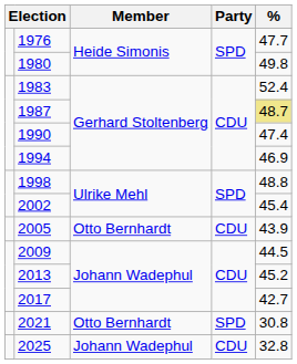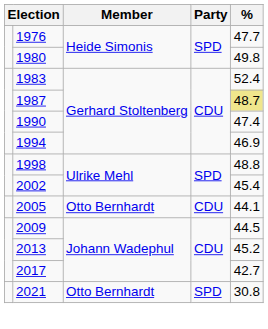 <table class=wikitable>
 <tr>
 <th colspan=2>Election</th>
 <th>Member</th>
 <th>Party</th>
 <th>%</th>
 </tr>
 <tr>
 <td rowspan=2 bgcolor=></td>
 <td><a href='#'>1976</a></td>
 <td rowspan=2><a href='#'>Heide Simonis</a></td>
 <td rowspan=2><a href='#'>SPD</a></td>
 <td align=right>47.7</td>
 </tr>
 <tr>
 <td><a href='#'>1980</a></td>
 <td align=right>49.8</td>
 </tr>
 <tr>
 <td rowspan=4 bgcolor=></td>
 <td><a href='#'>1983</a></td>
 <td rowspan=4><a href='#'>Gerhard Stoltenberg</a></td>
 <td rowspan=4><a href='#'>CDU</a></td>
 <td align=right>52.4</td>
 </tr>
 <tr>
 <td><a href='#'>1987</a></td>
 <td align=right style="background: khaki;">48.7</td>
 </tr>
 <tr>
 <td><a href='#'>1990</a></td>
 <td align=right>47.4</td>
 </tr>
 <tr>
 <td><a href='#'>1994</a></td>
 <td align=right>46.9</td>
 </tr>
 <tr>
 <td rowspan=2 bgcolor=></td>
 <td><a href='#'>1998</a></td>
 <td rowspan=2><a href='#'>Ulrike Mehl</a></td>
 <td rowspan=2><a href='#'>SPD</a></td>
 <td align=right>48.8</td>
 </tr>
 <tr>
 <td><a href='#'>2002</a></td>
 <td align=right>45.4</td>
 </tr>
 <tr>
 <td bgcolor=></td>
 <td><a href='#'>2005</a></td>
 <td><a href='#'>Otto Bernhardt</a></td>
 <td><a href='#'>CDU</a></td>
-<td align=right>43.9</td>
+<td align=right>44.1</td>
 </tr>
 <tr>
 <td rowspan=3 bgcolor=></td>
 <td><a href='#'>2009</a></td>
 <td rowspan=3><a href='#'>Johann Wadephul</a></td>
 <td rowspan=3><a href='#'>CDU</a></td>
 <td align=right>44.5</td>
 </tr>
 <tr>
 <td><a href='#'>2013</a></td>
 <td align=right>45.2</td>
 </tr>
 <tr>
 <td><a href='#'>2017</a></td>
 <td align=right>42.7</td>
 </tr>
 <tr>
 <td bgcolor=></td>
 <td><a href='#'>2021</a></td>
 <td><a href='#'>Otto Bernhardt</a></td>
 <td><a href='#'>SPD</a></td>
 <td align=right>30.8</td>
 </tr>
-<tr>
-<td bgcolor=></td>
-<td><a href='#'>2025</a></td>
-<td><a href='#'>Johann Wadephul</a></td>
-<td><a href='#'>CDU</a></td>
-<td align=right>32.8</td>
-</tr>
 </table>
